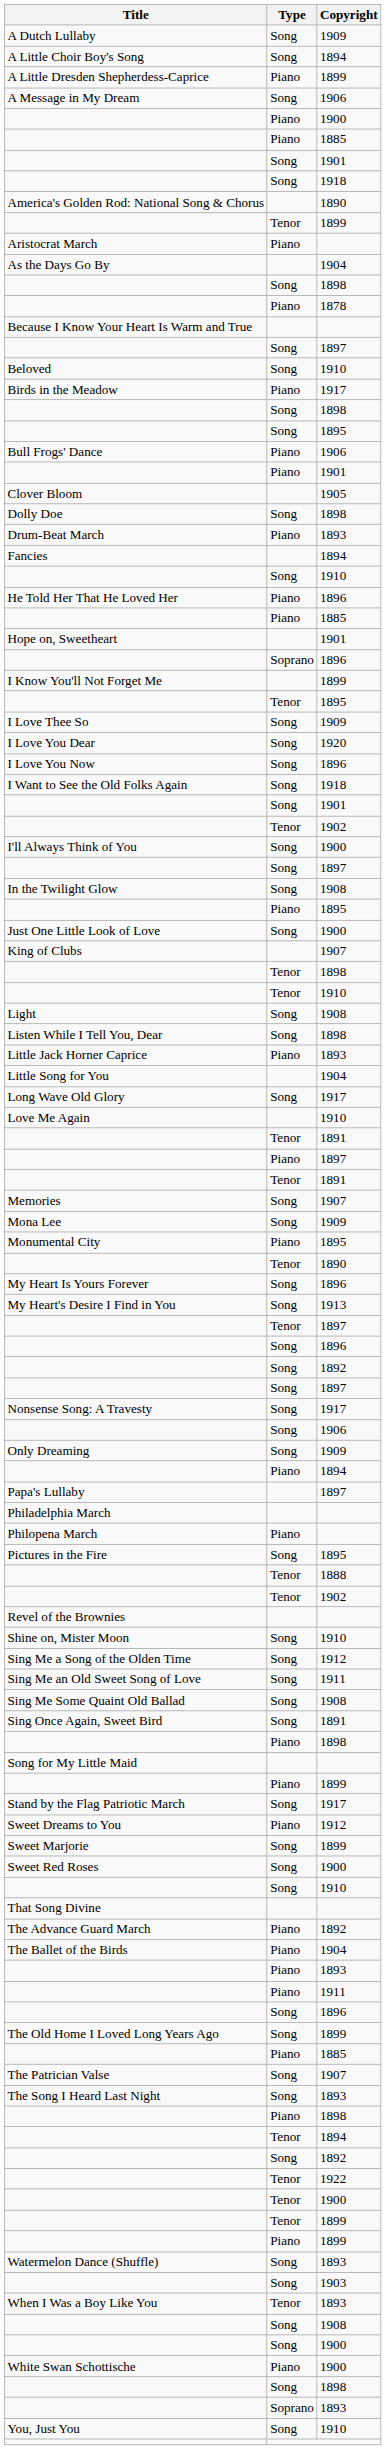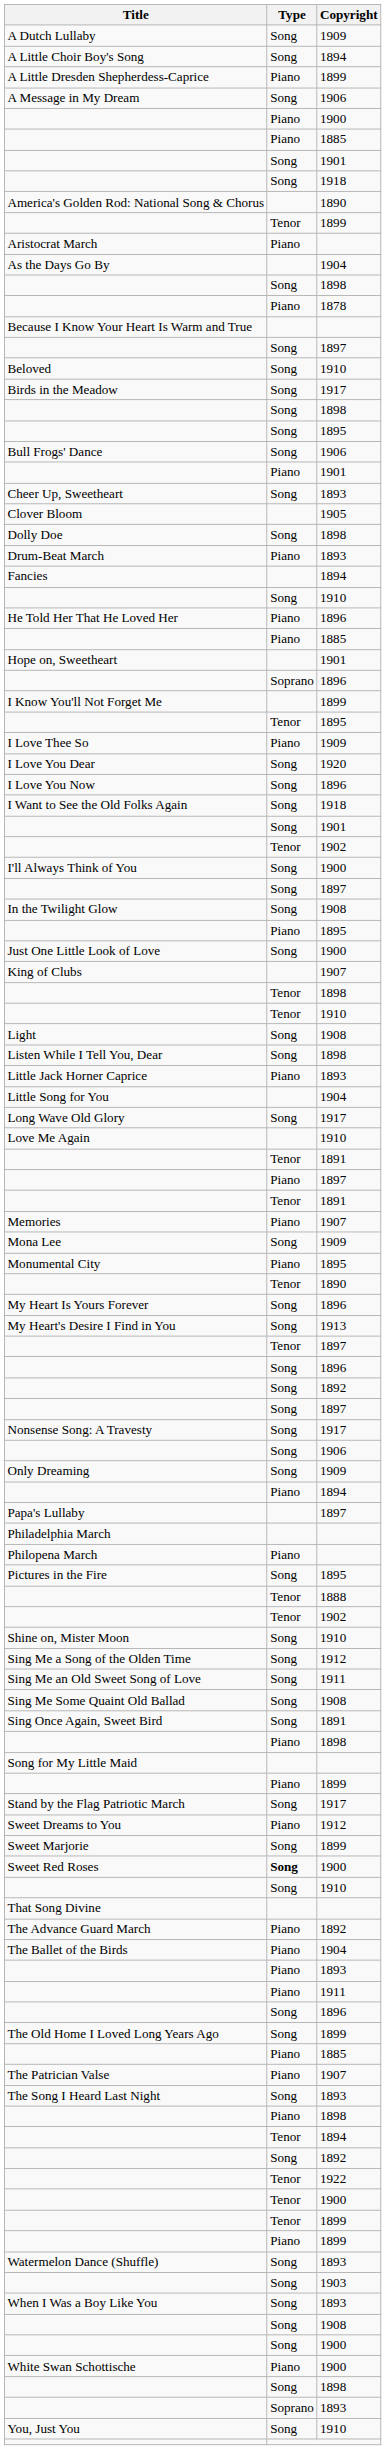 <table class="wikitable">
 <tr>
 <th>Title</th>
 <th>Type</th>
 <th>Copyright</th>
 </tr>
 <tr>
 <td>A Dutch Lullaby</td>
 <td>Song</td>
 <td>1909</td>
 </tr>
 <tr>
 <td>A Little Choir Boy's Song</td>
 <td>Song</td>
 <td>1894</td>
 </tr>
 <tr>
 <td>A Little Dresden Shepherdess-Caprice</td>
 <td>Piano</td>
 <td>1899</td>
 </tr>
 <tr>
 <td>A Message in My Dream</td>
 <td>Song</td>
 <td>1906</td>
 </tr>
 <tr>
 <td></td>
 <td>Piano</td>
 <td>1900</td>
 </tr>
 <tr>
 <td></td>
 <td>Piano</td>
 <td>1885</td>
 </tr>
 <tr>
 <td></td>
 <td>Song</td>
 <td>1901</td>
 </tr>
 <tr>
 <td></td>
 <td>Song</td>
 <td>1918</td>
 </tr>
 <tr>
 <td>America's Golden Rod: National Song & Chorus</td>
 <td></td>
 <td>1890</td>
 </tr>
 <tr>
 <td></td>
 <td>Tenor</td>
 <td>1899</td>
 </tr>
 <tr>
 <td>Aristocrat March</td>
 <td>Piano</td>
 <td></td>
 </tr>
 <tr>
 <td>As the Days Go By</td>
 <td></td>
 <td>1904</td>
 </tr>
 <tr>
 <td></td>
 <td>Song</td>
 <td>1898</td>
 </tr>
 <tr>
 <td></td>
 <td>Piano</td>
 <td>1878</td>
 </tr>
 <tr>
 <td>Because I Know Your Heart Is Warm and True</td>
 <td></td>
 <td></td>
 </tr>
 <tr>
 <td></td>
 <td>Song</td>
 <td>1897</td>
 </tr>
 <tr>
 <td>Beloved</td>
 <td>Song</td>
 <td>1910</td>
 </tr>
 <tr>
 <td>Birds in the Meadow</td>
-<td>Piano</td>
+<td>Song</td>
 <td>1917</td>
 </tr>
 <tr>
 <td></td>
 <td>Song</td>
 <td>1898</td>
 </tr>
 <tr>
 <td></td>
 <td>Song</td>
 <td>1895</td>
 </tr>
 <tr>
 <td>Bull Frogs' Dance</td>
-<td>Piano</td>
+<td>Song</td>
 <td>1906</td>
 </tr>
 <tr>
 <td></td>
 <td>Piano</td>
 <td>1901</td>
+</tr>
+<tr>
+<td>Cheer Up, Sweetheart</td>
+<td>Song</td>
+<td>1893</td>
 </tr>
 <tr>
 <td>Clover Bloom</td>
 <td></td>
 <td>1905</td>
 </tr>
 <tr>
 <td>Dolly Doe</td>
 <td>Song</td>
 <td>1898</td>
 </tr>
 <tr>
 <td>Drum-Beat March</td>
 <td>Piano</td>
 <td>1893</td>
 </tr>
 <tr>
 <td>Fancies</td>
 <td></td>
 <td>1894</td>
 </tr>
 <tr>
 <td></td>
 <td>Song</td>
 <td>1910</td>
 </tr>
 <tr>
 <td>He Told Her That He Loved Her</td>
 <td>Piano</td>
 <td>1896</td>
 </tr>
 <tr>
 <td></td>
 <td>Piano</td>
 <td>1885</td>
 </tr>
 <tr>
 <td>Hope on, Sweetheart</td>
 <td></td>
 <td>1901</td>
 </tr>
 <tr>
 <td></td>
 <td>Soprano</td>
 <td>1896</td>
 </tr>
 <tr>
 <td>I Know You'll Not Forget Me</td>
 <td></td>
 <td>1899</td>
 </tr>
 <tr>
 <td></td>
 <td>Tenor</td>
 <td>1895</td>
 </tr>
 <tr>
 <td>I Love Thee So</td>
-<td>Song</td>
+<td>Piano</td>
 <td>1909</td>
 </tr>
 <tr>
 <td>I Love You Dear</td>
 <td>Song</td>
 <td>1920</td>
 </tr>
 <tr>
 <td>I Love You Now</td>
 <td>Song</td>
 <td>1896</td>
 </tr>
 <tr>
 <td>I Want to See the Old Folks Again</td>
 <td>Song</td>
 <td>1918</td>
 </tr>
 <tr>
 <td></td>
 <td>Song</td>
 <td>1901</td>
 </tr>
 <tr>
 <td></td>
 <td>Tenor</td>
 <td>1902</td>
 </tr>
 <tr>
 <td>I'll Always Think of You</td>
 <td>Song</td>
 <td>1900</td>
 </tr>
 <tr>
 <td></td>
 <td>Song</td>
 <td>1897</td>
 </tr>
 <tr>
 <td>In the Twilight Glow</td>
 <td>Song</td>
 <td>1908</td>
 </tr>
 <tr>
 <td></td>
 <td>Piano</td>
 <td>1895</td>
 </tr>
 <tr>
 <td>Just One Little Look of Love</td>
 <td>Song</td>
 <td>1900</td>
 </tr>
 <tr>
 <td>King of Clubs</td>
 <td></td>
 <td>1907</td>
 </tr>
 <tr>
 <td></td>
 <td>Tenor</td>
 <td>1898</td>
 </tr>
 <tr>
 <td></td>
 <td>Tenor</td>
 <td>1910</td>
 </tr>
 <tr>
 <td>Light</td>
 <td>Song</td>
 <td>1908</td>
 </tr>
 <tr>
 <td>Listen While I Tell You, Dear</td>
 <td>Song</td>
 <td>1898</td>
 </tr>
 <tr>
 <td>Little Jack Horner Caprice</td>
 <td>Piano</td>
 <td>1893</td>
 </tr>
 <tr>
 <td>Little Song for You</td>
 <td></td>
 <td>1904</td>
 </tr>
 <tr>
 <td>Long Wave Old Glory</td>
 <td>Song</td>
 <td>1917</td>
 </tr>
 <tr>
 <td>Love Me Again</td>
 <td></td>
 <td>1910</td>
 </tr>
 <tr>
 <td></td>
 <td>Tenor</td>
 <td>1891</td>
 </tr>
 <tr>
 <td></td>
 <td>Piano</td>
 <td>1897</td>
 </tr>
 <tr>
 <td></td>
 <td>Tenor</td>
 <td>1891</td>
 </tr>
 <tr>
 <td>Memories</td>
-<td>Song</td>
+<td>Piano</td>
 <td>1907</td>
 </tr>
 <tr>
 <td>Mona Lee</td>
 <td>Song</td>
 <td>1909</td>
 </tr>
 <tr>
 <td>Monumental City</td>
 <td>Piano</td>
 <td>1895</td>
 </tr>
 <tr>
 <td></td>
 <td>Tenor</td>
 <td>1890</td>
 </tr>
 <tr>
 <td>My Heart Is Yours Forever</td>
 <td>Song</td>
 <td>1896</td>
 </tr>
 <tr>
 <td>My Heart's Desire I Find in You</td>
 <td>Song</td>
 <td>1913</td>
 </tr>
 <tr>
 <td></td>
 <td>Tenor</td>
 <td>1897</td>
 </tr>
 <tr>
 <td></td>
 <td>Song</td>
 <td>1896</td>
 </tr>
 <tr>
 <td></td>
 <td>Song</td>
 <td>1892</td>
 </tr>
 <tr>
 <td></td>
 <td>Song</td>
 <td>1897</td>
 </tr>
 <tr>
 <td>Nonsense Song: A Travesty</td>
 <td>Song</td>
 <td>1917</td>
 </tr>
 <tr>
 <td></td>
 <td>Song</td>
 <td>1906</td>
 </tr>
 <tr>
 <td>Only Dreaming</td>
 <td>Song</td>
 <td>1909</td>
 </tr>
 <tr>
 <td></td>
 <td>Piano</td>
 <td>1894</td>
 </tr>
 <tr>
 <td>Papa's Lullaby</td>
 <td></td>
 <td>1897</td>
 </tr>
 <tr>
 <td>Philadelphia March</td>
 <td></td>
 <td></td>
 </tr>
 <tr>
 <td>Philopena March</td>
 <td>Piano</td>
 <td></td>
 </tr>
 <tr>
 <td>Pictures in the Fire</td>
 <td>Song</td>
 <td>1895</td>
 </tr>
 <tr>
 <td></td>
 <td>Tenor</td>
 <td>1888</td>
 </tr>
 <tr>
 <td></td>
 <td>Tenor</td>
 <td>1902</td>
 </tr>
 <tr>
-<td>Revel of the Brownies</td>
-<td></td>
-<td></td>
-</tr>
-<tr>
 <td>Shine on, Mister Moon</td>
 <td>Song</td>
 <td>1910</td>
 </tr>
 <tr>
 <td>Sing Me a Song of the Olden Time</td>
 <td>Song</td>
 <td>1912</td>
 </tr>
 <tr>
 <td>Sing Me an Old Sweet Song of Love</td>
 <td>Song</td>
 <td>1911</td>
 </tr>
 <tr>
 <td>Sing Me Some Quaint Old Ballad</td>
 <td>Song</td>
 <td>1908</td>
 </tr>
 <tr>
 <td>Sing Once Again, Sweet Bird</td>
 <td>Song</td>
 <td>1891</td>
 </tr>
 <tr>
 <td></td>
 <td>Piano</td>
 <td>1898</td>
 </tr>
 <tr>
 <td>Song for My Little Maid</td>
 <td></td>
 <td></td>
 </tr>
 <tr>
 <td></td>
 <td>Piano</td>
 <td>1899</td>
 </tr>
 <tr>
 <td>Stand by the Flag Patriotic March</td>
 <td>Song</td>
 <td>1917</td>
 </tr>
 <tr>
 <td>Sweet Dreams to You</td>
 <td>Piano</td>
 <td>1912</td>
 </tr>
 <tr>
 <td>Sweet Marjorie</td>
 <td>Song</td>
 <td>1899</td>
 </tr>
 <tr>
 <td>Sweet Red Roses</td>
-<td>Song</td>
+<td><strong>Song</strong></td>
 <td>1900</td>
 </tr>
 <tr>
 <td></td>
 <td>Song</td>
 <td>1910</td>
 </tr>
 <tr>
 <td>That Song Divine</td>
 <td></td>
 <td></td>
 </tr>
 <tr>
 <td>The Advance Guard March</td>
 <td>Piano</td>
 <td>1892</td>
 </tr>
 <tr>
 <td>The Ballet of the Birds</td>
 <td>Piano</td>
 <td>1904</td>
 </tr>
 <tr>
 <td></td>
 <td>Piano</td>
 <td>1893</td>
 </tr>
 <tr>
 <td></td>
 <td>Piano</td>
 <td>1911</td>
 </tr>
 <tr>
 <td></td>
 <td>Song</td>
 <td>1896</td>
 </tr>
 <tr>
 <td>The Old Home I Loved Long Years Ago</td>
 <td>Song</td>
 <td>1899</td>
 </tr>
 <tr>
 <td></td>
 <td>Piano</td>
 <td>1885</td>
 </tr>
 <tr>
 <td>The Patrician Valse</td>
-<td>Song</td>
+<td>Piano</td>
 <td>1907</td>
 </tr>
 <tr>
 <td>The Song I Heard Last Night</td>
 <td>Song</td>
 <td>1893</td>
 </tr>
 <tr>
 <td></td>
 <td>Piano</td>
 <td>1898</td>
 </tr>
 <tr>
 <td></td>
 <td>Tenor</td>
 <td>1894</td>
 </tr>
 <tr>
 <td></td>
 <td>Song</td>
 <td>1892</td>
 </tr>
 <tr>
 <td></td>
 <td>Tenor</td>
 <td>1922</td>
 </tr>
 <tr>
 <td></td>
 <td>Tenor</td>
 <td>1900</td>
 </tr>
 <tr>
 <td></td>
 <td>Tenor</td>
 <td>1899</td>
 </tr>
 <tr>
 <td></td>
 <td>Piano</td>
 <td>1899</td>
 </tr>
 <tr>
 <td>Watermelon Dance (Shuffle)</td>
 <td>Song</td>
 <td>1893</td>
 </tr>
 <tr>
 <td></td>
 <td>Song</td>
 <td>1903</td>
 </tr>
 <tr>
 <td>When I Was a Boy Like You</td>
-<td>Tenor</td>
+<td>Song</td>
 <td>1893</td>
 </tr>
 <tr>
 <td></td>
 <td>Song</td>
 <td>1908</td>
 </tr>
 <tr>
 <td></td>
 <td>Song</td>
 <td>1900</td>
 </tr>
 <tr>
 <td>White Swan Schottische</td>
 <td>Piano</td>
 <td>1900</td>
 </tr>
 <tr>
 <td></td>
 <td>Song</td>
 <td>1898</td>
 </tr>
 <tr>
 <td></td>
 <td>Soprano</td>
 <td>1893</td>
 </tr>
 <tr>
 <td>You, Just You</td>
 <td>Song</td>
 <td>1910</td>
 </tr>
 <tr>
 <td></td>
 </tr>
 </table>
